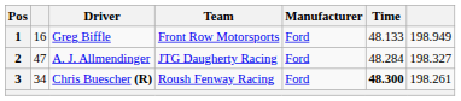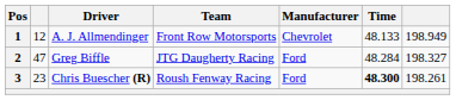 <table class="wikitable" style="font-size:95%">
 <tr>
 <th>Pos</th>
 <th></th>
 <th>Driver</th>
 <th>Team</th>
 <th>Manufacturer</th>
 <th>Time</th>
 <th></th>
 </tr>
 <tr>
 <th>1</th>
-<td>16</td>
-<td><a href='#'>Greg Biffle</a></td>
+<td>12</td>
+<td><a href='#'>A. J. Allmendinger</a></td>
 <td><a href='#'>Front Row Motorsports</a></td>
-<td><a href='#'>Ford</a></td>
+<td><a href='#'>Chevrolet</a></td>
 <td>48.133</td>
 <td>198.949</td>
 </tr>
 <tr>
 <th>2</th>
 <td>47</td>
-<td><a href='#'>A. J. Allmendinger</a></td>
+<td><a href='#'>Greg Biffle</a></td>
 <td><a href='#'>JTG Daugherty Racing</a></td>
 <td><a href='#'>Ford</a></td>
 <td>48.284</td>
 <td>198.327</td>
 </tr>
 <tr>
 <th>3</th>
-<td>34</td>
+<td>23</td>
 <td><a href='#'>Chris Buescher</a> <strong>(R)</strong></td>
 <td><a href='#'>Roush Fenway Racing</a></td>
 <td><a href='#'>Ford</a></td>
 <td><strong>48.300</strong></td>
 <td>198.261</td>
 </tr>
 <tr>
 <th colspan="7"></th>
 </tr>
 </table>
